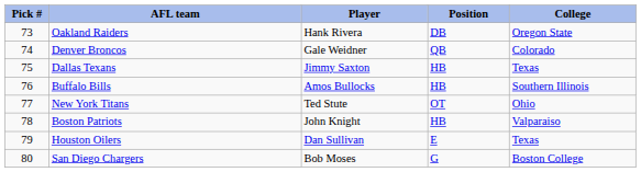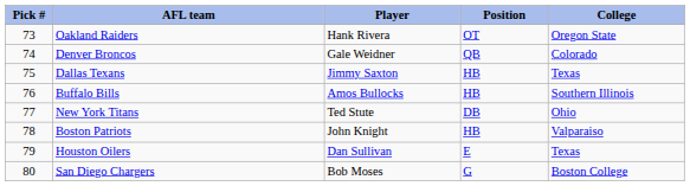 <table class="wikitable sortable sortable" style="width: 100%">
 <tr>
 <th style="background:#A8BDEC;" width=7%>Pick #</th>
 <th width=40% style="background:#A8BDEC;">AFL team</th>
 <th width=20% style="background:#A8BDEC;">Player</th>
 <th width=13% style="background:#A8BDEC;">Position</th>
 <th style="background:#A8BDEC;">College</th>
 </tr>
 <tr>
 <td align="center">73</td>
 <td><a href='#'>Oakland Raiders</a></td>
 <td>Hank Rivera</td>
-<td><a href='#'>DB</a></td>
+<td><a href='#'>OT</a></td>
 <td><a href='#'>Oregon State</a></td>
 </tr>
 <tr>
 <td align="center">74</td>
 <td><a href='#'>Denver Broncos</a></td>
 <td>Gale Weidner</td>
 <td><a href='#'>QB</a></td>
 <td><a href='#'>Colorado</a></td>
 </tr>
 <tr>
 <td align="center">75</td>
 <td><a href='#'>Dallas Texans</a></td>
 <td><a href='#'>Jimmy Saxton</a></td>
 <td><a href='#'>HB</a></td>
 <td><a href='#'>Texas</a></td>
 </tr>
 <tr>
 <td align="center">76</td>
 <td><a href='#'>Buffalo Bills</a></td>
 <td><a href='#'>Amos Bullocks</a></td>
 <td><a href='#'>HB</a></td>
 <td><a href='#'>Southern Illinois</a></td>
 </tr>
 <tr>
 <td align="center">77</td>
 <td><a href='#'>New York Titans</a></td>
 <td>Ted Stute</td>
-<td><a href='#'>OT</a></td>
+<td><a href='#'>DB</a></td>
 <td><a href='#'>Ohio</a></td>
 </tr>
 <tr>
 <td align="center">78</td>
 <td><a href='#'>Boston Patriots</a></td>
 <td>John Knight</td>
 <td><a href='#'>HB</a></td>
 <td><a href='#'>Valparaiso</a></td>
 </tr>
 <tr>
 <td align="center">79</td>
 <td><a href='#'>Houston Oilers</a></td>
 <td><a href='#'>Dan Sullivan</a></td>
 <td><a href='#'>E</a></td>
 <td><a href='#'>Texas</a></td>
 </tr>
 <tr>
 <td align="center">80</td>
 <td><a href='#'>San Diego Chargers</a></td>
 <td>Bob Moses</td>
 <td><a href='#'>G</a></td>
 <td><a href='#'>Boston College</a></td>
 </tr>
 </table>
